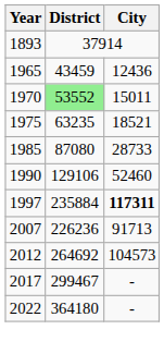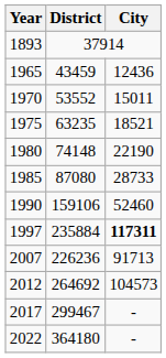 <table class="wikitable sortable" style="font-size:85%; margin-left:15px; margin-top:0; text-align:center; float:right">
 <tr>
 <th>Year</th>
 <th>District</th>
 <th>City</th>
 </tr>
 <tr>
 <td>1893</td>
 <td colspan=2>37914<br></td>
 </tr>
 <tr>
 <td>1965</td>
 <td>43459</td>
 <td>12436</td>
 </tr>
 <tr>
 <td>1970</td>
-<td style="background: lightgreen;">53552</td>
+<td>53552</td>
 <td>15011</td>
 </tr>
 <tr>
 <td>1975</td>
 <td>63235</td>
 <td>18521</td>
 </tr>
 <tr>
+<td>1980</td>
+<td>74148</td>
+<td>22190</td>
+</tr>
+<tr>
 <td>1985</td>
 <td>87080</td>
 <td>28733</td>
 </tr>
 <tr>
 <td>1990</td>
-<td>129106</td>
+<td>159106</td>
 <td>52460</td>
 </tr>
 <tr>
 <td>1997</td>
 <td>235884</td>
 <td><strong>117311</strong></td>
 </tr>
 <tr>
 <td>2007</td>
 <td>226236</td>
 <td>91713</td>
 </tr>
 <tr>
 <td>2012</td>
 <td>264692</td>
 <td>104573</td>
 </tr>
 <tr>
 <td>2017</td>
 <td>299467</td>
 <td>-</td>
 </tr>
 <tr>
 <td>2022</td>
 <td>364180</td>
 <td>-</td>
 </tr>
 </table>
